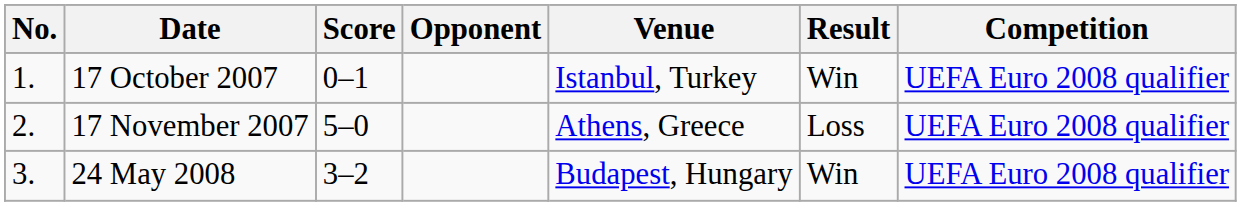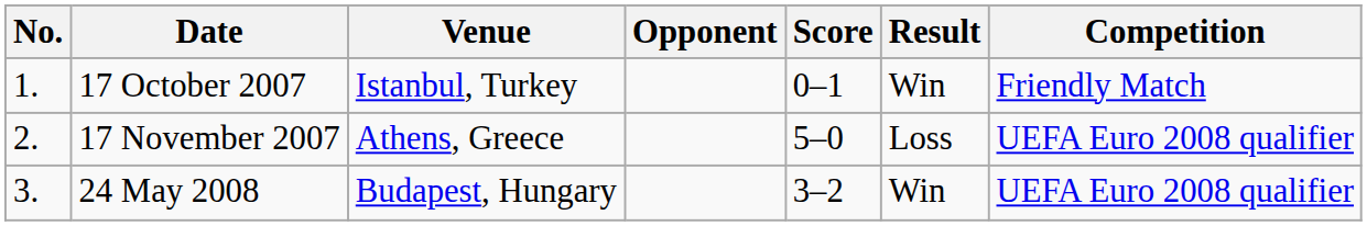 <table class="wikitable">
 <tr>
 <th>No.</th>
 <th>Date</th>
+<th>Venue</th>
+<th>Opponent</th>
 <th>Score</th>
-<th>Opponent</th>
-<th>Venue</th>
 <th>Result</th>
 <th>Competition</th>
 </tr>
 <tr>
 <td>1.</td>
 <td>17 October 2007</td>
+<td><a href='#'>Istanbul</a>, Turkey</td>
+<td></td>
 <td>0–1</td>
-<td></td>
-<td><a href='#'>Istanbul</a>, Turkey</td>
 <td>Win</td>
-<td><a href='#'>UEFA Euro 2008 qualifier</a></td>
+<td><a href='#'>Friendly Match</a></td>
 </tr>
 <tr>
 <td>2.</td>
 <td>17 November 2007</td>
+<td><a href='#'>Athens</a>, Greece</td>
+<td></td>
 <td>5–0</td>
-<td></td>
-<td><a href='#'>Athens</a>, Greece</td>
 <td>Loss</td>
 <td><a href='#'>UEFA Euro 2008 qualifier</a></td>
 </tr>
 <tr>
 <td>3.</td>
 <td>24 May 2008</td>
+<td><a href='#'>Budapest</a>, Hungary</td>
+<td></td>
 <td>3–2</td>
-<td></td>
-<td><a href='#'>Budapest</a>, Hungary</td>
 <td>Win</td>
 <td><a href='#'>UEFA Euro 2008 qualifier</a></td>
 </tr>
 </table>
